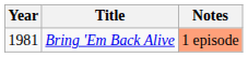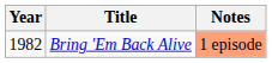 <table class="wikitable">
 <tr>
 <th>Year</th>
 <th>Title</th>
 <th>Notes</th>
 </tr>
 <tr>
-<td>1981</td>
+<td>1982</td>
 <td><em><a href='#'>Bring 'Em Back Alive</a></em></td>
 <td style="background: lightsalmon;">1 episode</td>
 </tr>
 </table>
